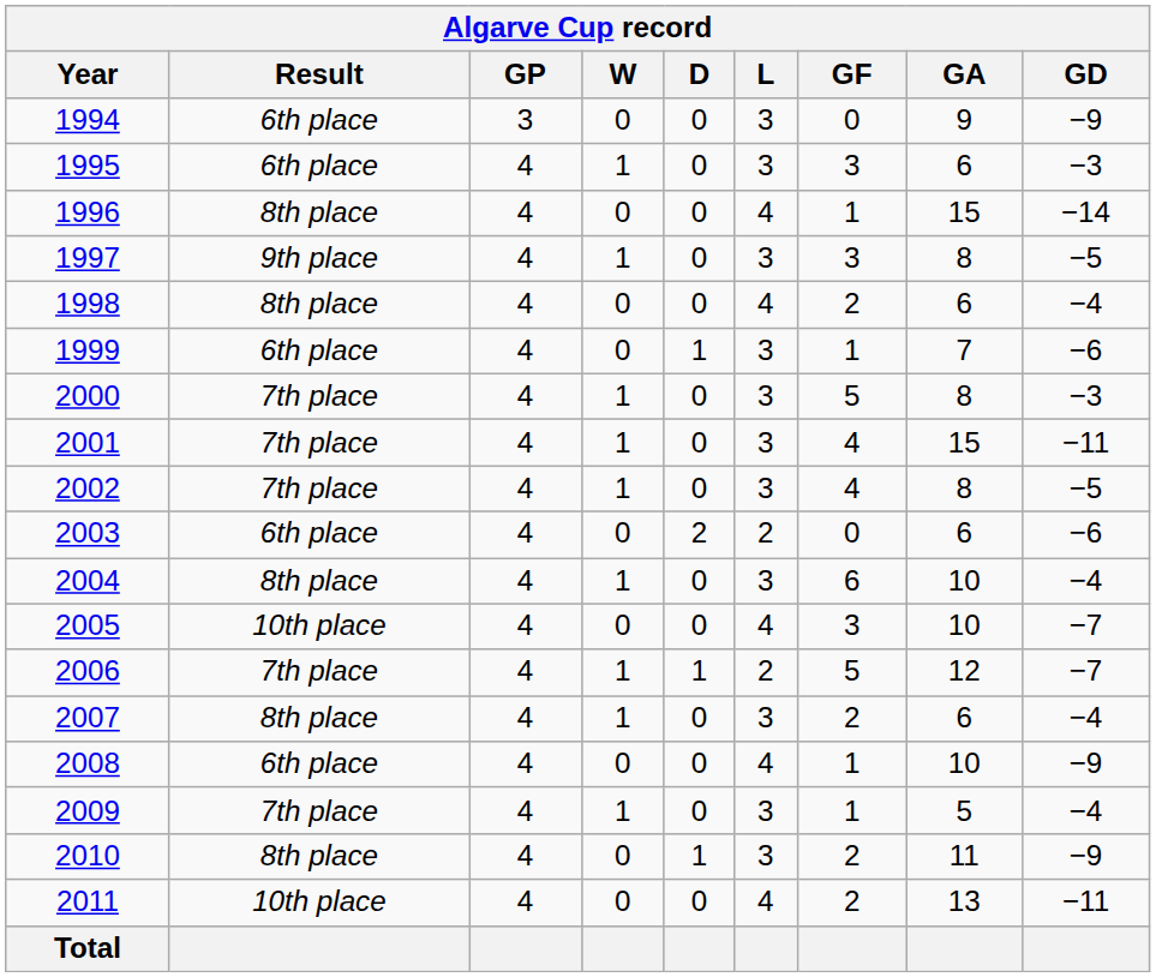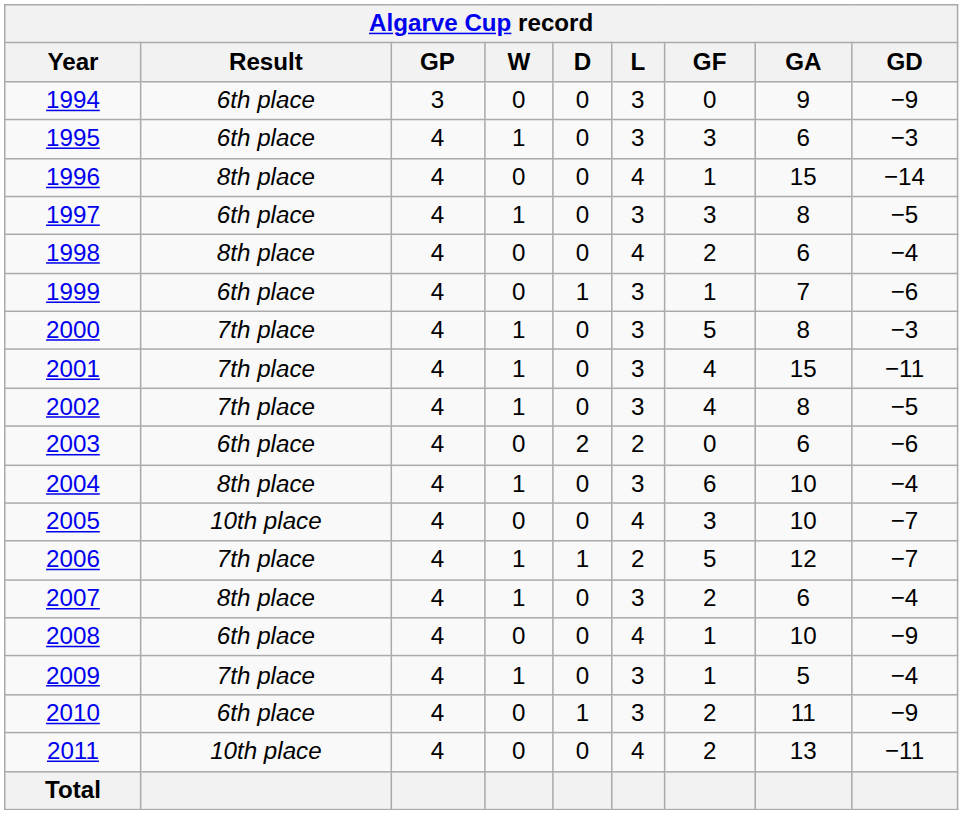 <table class="wikitable" style="text-align: center; width:50%;">
 <tr>
 <th colspan=18><a href='#'>Algarve Cup</a> record</th>
 </tr>
 <tr>
 <th>Year</th>
 <th>Result</th>
 <th>GP</th>
 <th>W</th>
 <th>D</th>
 <th>L</th>
 <th>GF</th>
 <th>GA</th>
 <th>GD</th>
 </tr>
 <tr>
 <td><a href='#'>1994</a></td>
 <td><em>6th place</em></td>
 <td>3</td>
 <td>0</td>
 <td>0</td>
 <td>3</td>
 <td>0</td>
 <td>9</td>
 <td>−9</td>
 </tr>
 <tr>
 <td><a href='#'>1995</a></td>
 <td><em>6th place</em></td>
 <td>4</td>
 <td>1</td>
 <td>0</td>
 <td>3</td>
 <td>3</td>
 <td>6</td>
 <td>−3</td>
 </tr>
 <tr>
 <td><a href='#'>1996</a></td>
 <td><em>8th place</em></td>
 <td>4</td>
 <td>0</td>
 <td>0</td>
 <td>4</td>
 <td>1</td>
 <td>15</td>
 <td>−14</td>
 </tr>
 <tr>
 <td><a href='#'>1997</a></td>
-<td><em>9th place</em></td>
+<td><em>6th place</em></td>
 <td>4</td>
 <td>1</td>
 <td>0</td>
 <td>3</td>
 <td>3</td>
 <td>8</td>
 <td>−5</td>
 </tr>
 <tr>
 <td><a href='#'>1998</a></td>
 <td><em>8th place</em></td>
 <td>4</td>
 <td>0</td>
 <td>0</td>
 <td>4</td>
 <td>2</td>
 <td>6</td>
 <td>−4</td>
 </tr>
 <tr>
 <td><a href='#'>1999</a></td>
 <td><em>6th place</em></td>
 <td>4</td>
 <td>0</td>
 <td>1</td>
 <td>3</td>
 <td>1</td>
 <td>7</td>
 <td>−6</td>
 </tr>
 <tr>
 <td><a href='#'>2000</a></td>
 <td><em>7th place</em></td>
 <td>4</td>
 <td>1</td>
 <td>0</td>
 <td>3</td>
 <td>5</td>
 <td>8</td>
 <td>−3</td>
 </tr>
 <tr>
 <td><a href='#'>2001</a></td>
 <td><em>7th place</em></td>
 <td>4</td>
 <td>1</td>
 <td>0</td>
 <td>3</td>
 <td>4</td>
 <td>15</td>
 <td>−11</td>
 </tr>
 <tr>
 <td><a href='#'>2002</a></td>
 <td><em>7th place</em></td>
 <td>4</td>
 <td>1</td>
 <td>0</td>
 <td>3</td>
 <td>4</td>
 <td>8</td>
 <td>−5</td>
 </tr>
 <tr>
 <td><a href='#'>2003</a></td>
 <td><em>6th place</em></td>
 <td>4</td>
 <td>0</td>
 <td>2</td>
 <td>2</td>
 <td>0</td>
 <td>6</td>
 <td>−6</td>
 </tr>
 <tr>
 <td><a href='#'>2004</a></td>
 <td><em>8th place</em></td>
 <td>4</td>
 <td>1</td>
 <td>0</td>
 <td>3</td>
 <td>6</td>
 <td>10</td>
 <td>−4</td>
 </tr>
 <tr>
 <td><a href='#'>2005</a></td>
 <td><em>10th place</em></td>
 <td>4</td>
 <td>0</td>
 <td>0</td>
 <td>4</td>
 <td>3</td>
 <td>10</td>
 <td>−7</td>
 </tr>
 <tr>
 <td><a href='#'>2006</a></td>
 <td><em>7th place</em></td>
 <td>4</td>
 <td>1</td>
 <td>1</td>
 <td>2</td>
 <td>5</td>
 <td>12</td>
 <td>−7</td>
 </tr>
 <tr>
 <td><a href='#'>2007</a></td>
 <td><em>8th place</em></td>
 <td>4</td>
 <td>1</td>
 <td>0</td>
 <td>3</td>
 <td>2</td>
 <td>6</td>
 <td>−4</td>
 </tr>
 <tr>
 <td><a href='#'>2008</a></td>
 <td><em>6th place</em></td>
 <td>4</td>
 <td>0</td>
 <td>0</td>
 <td>4</td>
 <td>1</td>
 <td>10</td>
 <td>−9</td>
 </tr>
 <tr>
 <td><a href='#'>2009</a></td>
 <td><em>7th place</em></td>
 <td>4</td>
 <td>1</td>
 <td>0</td>
 <td>3</td>
 <td>1</td>
 <td>5</td>
 <td>−4</td>
 </tr>
 <tr>
 <td><a href='#'>2010</a></td>
-<td><em>8th place</em></td>
+<td><em>6th place</em></td>
 <td>4</td>
 <td>0</td>
 <td>1</td>
 <td>3</td>
 <td>2</td>
 <td>11</td>
 <td>−9</td>
 </tr>
 <tr>
 <td><a href='#'>2011</a></td>
 <td><em>10th place</em></td>
 <td>4</td>
 <td>0</td>
 <td>0</td>
 <td>4</td>
 <td>2</td>
 <td>13</td>
 <td>−11</td>
 </tr>
 <tr>
 <th>Total</th>
 <th></th>
 <th></th>
 <th></th>
 <th></th>
 <th></th>
 <th></th>
 <th></th>
 <th></th>
 </tr>
 </table>
